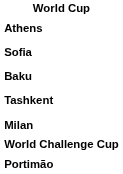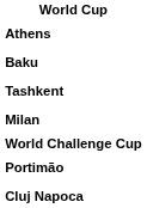 <table>
 <tr>
 <td colspan="4" style="text-align:center;"><strong>World Cup</strong></td>
 </tr>
 <tr>
 <th scope=row style="text-align:left">Athens</th>
-<td style="height:30px;"></td>
-<td style="height:30px;"></td>
-<td style="height:30px;"></td>
-</tr>
-<tr>
-<th scope=row style="text-align:left">Sofia</th>
 <td style="height:30px;"></td>
 <td style="height:30px;"></td>
 <td style="height:30px;"></td>
 </tr>
 <tr>
 <th scope=row style="text-align:left">Baku</th>
 <td style="height:30px;"></td>
 <td style="height:30px;"></td>
 <td style="height:30px;"></td>
 </tr>
 <tr>
 <th scope=row style="text-align:left">Tashkent</th>
 <td style="height:30px;"></td>
 <td style="height:30px;"></td>
 <td style="height:30px;"></td>
 </tr>
 <tr>
 <th scope=row style="text-align:left">Milan</th>
 <td style="height:30px;"></td>
 <td style="height:30px;"></td>
 <td style="height:30px;"></td>
 </tr>
 <tr>
 <td colspan="4" style="text-align:center;"><strong>World Challenge Cup</strong></td>
 </tr>
 <tr>
 <th scope=row style="text-align:left">Portimão</th>
 <td style="height:30px;"></td>
 <td style="height:30px;"></td>
 <td style="height:30px;"></td>
 </tr>
 <tr>
+<th scope=row style="text-align:left">Cluj Napoca</th>
+<td style="height:30px;"></td>
+<td style="height:30px;"></td>
+<td style="height:30px;"></td>
+</tr>
+<tr>
 </tr>
 </table>
